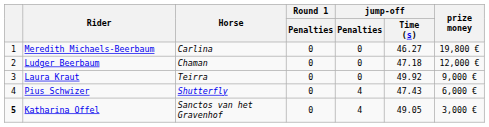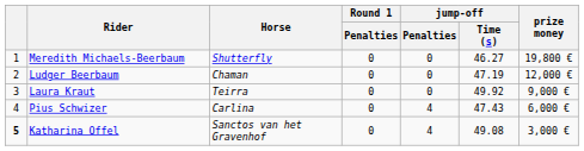 <table class="wikitable" style="font-size: 90%">
 <tr>
 <th rowspan=2 width=20></th>
 <th rowspan=2 width=210>Rider</th>
 <th rowspan=2 width=150>Horse</th>
 <th>Round 1</th>
 <th colspan=2>jump-off</th>
 <th rowspan=2 width=65>prize<br>money</th>
 </tr>
 <tr>
 <th width=50>Penalties</th>
 <th width=60>Penalties</th>
 <th width=65>Time<br>(<a href='#'>s</a>)</th>
 </tr>
 <tr>
 <td align=center>1</td>
 <td> <a href='#'>Meredith Michaels-Beerbaum</a></td>
-<td><em>Carlina </em></td>
+<td><em><a href='#'>Shutterfly</a></em></td>
 <td align=center>0</td>
 <td align=center>0</td>
 <td align=center>46.27</td>
 <td align=center>19,800 €</td>
 </tr>
 <tr>
 <td align=center>2</td>
 <td> <a href='#'>Ludger Beerbaum</a></td>
 <td><em>Chaman</em></td>
 <td align=center>0</td>
 <td align=center>0</td>
-<td align=center>47.18</td>
+<td align=center>47.19</td>
 <td align=center>12,000 €</td>
 </tr>
 <tr>
 <td align=center>3</td>
 <td> <a href='#'>Laura Kraut</a></td>
 <td><em>Teirra</em></td>
 <td align=center>0</td>
 <td align=center>0</td>
 <td align=center>49.92</td>
 <td align=center>9,000 €</td>
 </tr>
 <tr>
 <td align=center>4</td>
 <td> <a href='#'>Pius Schwizer</a></td>
-<td><em><a href='#'>Shutterfly</a></em></td>
+<td><em>Carlina </em></td>
 <td align=center>0</td>
 <td align=center>4</td>
 <td align=center>47.43</td>
 <td align=center>6,000 €</td>
 </tr>
 <tr>
 <td align=center><strong>5</strong></td>
 <td> <a href='#'>Katharina Offel</a></td>
 <td><em>Sanctos van het Gravenhof</em></td>
 <td align=center>0</td>
 <td align=center>4</td>
-<td align=center>49.05</td>
+<td align=center>49.08</td>
 <td align=center>3,000 €</td>
 </tr>
 </table>
